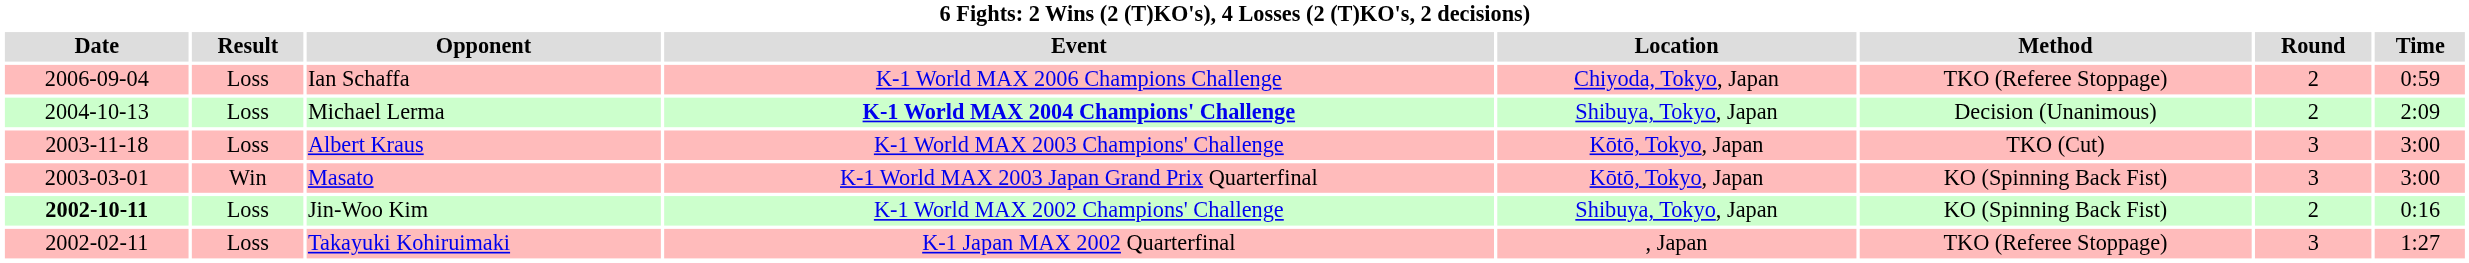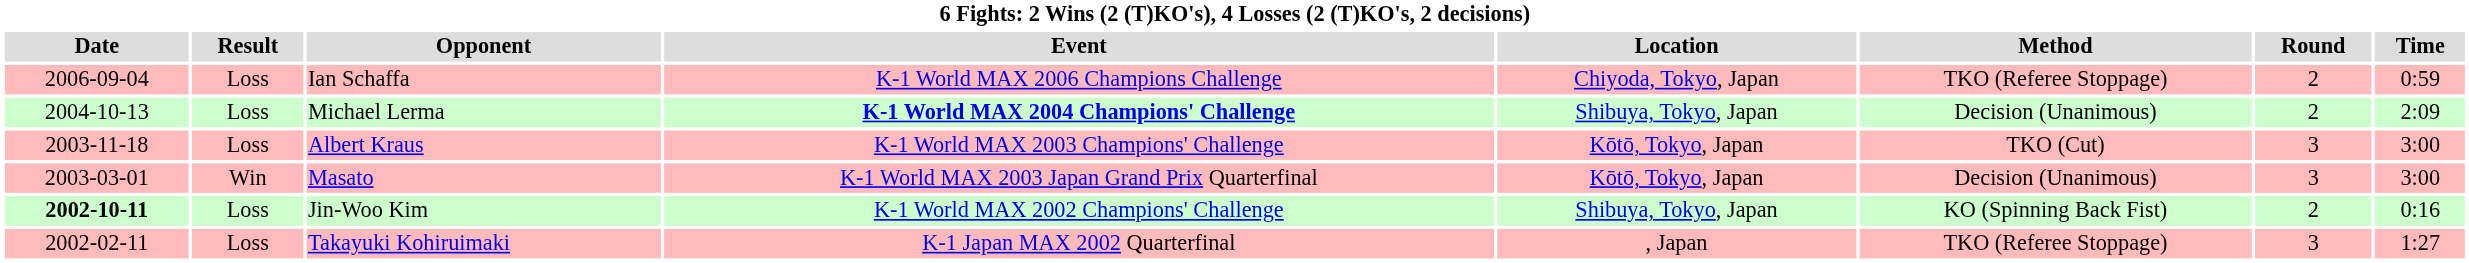 <table class="toccolours"  style="width:95%; clear:both; margin:1.5em auto; font-size:85%; text-align:center;">
 <tr>
 <th colspan="8">6 Fights: 2 Wins (2 (T)KO's), 4 Losses (2 (T)KO's, 2 decisions)</th>
 </tr>
 <tr style="background:#dddddd;">
 <th>Date</th>
 <th>Result</th>
 <th>Opponent</th>
 <th>Event</th>
 <th>Location</th>
 <th>Method</th>
 <th>Round</th>
 <th>Time</th>
 </tr>
 <tr style="background:#fbb;">
 <td>2006-09-04</td>
 <td>Loss</td>
 <td align=left> Ian Schaffa</td>
 <td><a href='#'>K-1 World MAX 2006 Champions Challenge</a></td>
 <td><a href='#'>Chiyoda, Tokyo</a>, Japan</td>
 <td>TKO (Referee Stoppage)</td>
 <td>2</td>
 <td>0:59</td>
 </tr>
 <tr style="background:#cfc;">
 <td>2004-10-13</td>
 <td>Loss</td>
 <td align=left> Michael Lerma</td>
 <td><strong><a href='#'>K-1 World MAX 2004 Champions' Challenge</a></strong></td>
 <td><a href='#'>Shibuya, Tokyo</a>, Japan</td>
 <td>Decision (Unanimous)</td>
 <td>2</td>
 <td>2:09</td>
 </tr>
 <tr style="background:#fbb;">
 <td>2003-11-18</td>
 <td>Loss</td>
 <td align=left> <a href='#'>Albert Kraus</a></td>
 <td><a href='#'>K-1 World MAX 2003 Champions' Challenge</a></td>
 <td><a href='#'>Kōtō, Tokyo</a>, Japan</td>
 <td>TKO (Cut)</td>
 <td>3</td>
 <td>3:00</td>
 </tr>
 <tr style="background:#fbb;">
 <td>2003-03-01</td>
 <td>Win</td>
 <td align=left> <a href='#'>Masato</a></td>
 <td><a href='#'>K-1 World MAX 2003 Japan Grand Prix</a> Quarterfinal</td>
 <td><a href='#'>Kōtō, Tokyo</a>, Japan</td>
-<td>KO (Spinning Back Fist)</td>
+<td>Decision (Unanimous)</td>
 <td>3</td>
 <td>3:00</td>
 </tr>
 <tr style="background:#cfc;">
 <td><strong>2002-10-11</strong></td>
 <td>Loss</td>
 <td align=left> Jin-Woo Kim</td>
 <td><a href='#'>K-1 World MAX 2002 Champions' Challenge</a></td>
 <td><a href='#'>Shibuya, Tokyo</a>, Japan</td>
 <td>KO (Spinning Back Fist)</td>
 <td>2</td>
 <td>0:16</td>
 </tr>
 <tr style="background:#fbb;">
 <td>2002-02-11</td>
 <td>Loss</td>
 <td align=left> <a href='#'>Takayuki Kohiruimaki</a></td>
 <td><a href='#'>K-1 Japan MAX 2002</a> Quarterfinal</td>
 <td>, Japan</td>
 <td>TKO (Referee Stoppage)</td>
 <td>3</td>
 <td>1:27</td>
 </tr>
 </table>
